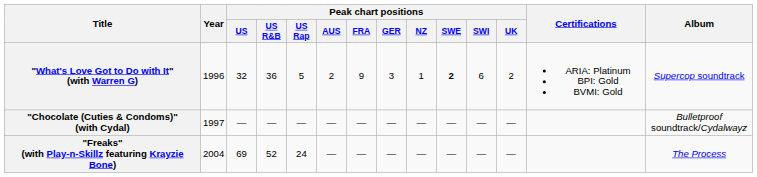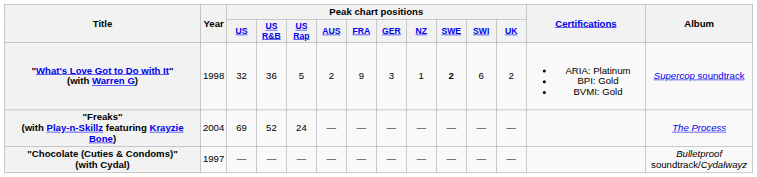 <table class="wikitable plainrowheaders" style="text-align:center;">
 <tr>
 <th scope="col" rowspan="2" style="width:20em;">Title</th>
 <th scope="col" rowspan="2">Year</th>
 <th scope="col" colspan="10">Peak chart positions</th>
 <th scope="col" rowspan="2" style="width:12em;"><a href='#'>Certifications</a></th>
 <th scope="col" rowspan="2">Album</th>
 </tr>
 <tr>
 <th scope="col" style="width:3em;font-size:90%;"><a href='#'>US</a><br></th>
 <th scope="col" style="width:3em;font-size:90%;"><a href='#'>US<br>R&B</a><br></th>
 <th scope="col" style="width:3em;font-size:90%;"><a href='#'>US<br>Rap</a><br></th>
 <th scope="col" style="width:3em;font-size:90%;"><a href='#'>AUS</a></th>
 <th scope="col" style="width:3em;font-size:90%;"><a href='#'>FRA</a><br></th>
 <th scope="col" style="width:3em;font-size:90%;"><a href='#'>GER</a><br></th>
 <th scope="col" style="width:3em;font-size:90%;"><a href='#'>NZ</a></th>
 <th scope="col" style="width:3em;font-size:90%;"><a href='#'>SWE</a><br></th>
 <th scope="col" style="width:3em;font-size:90%;"><a href='#'>SWI</a><br></th>
 <th scope="col" style="width:3em;font-size:90%;"><a href='#'>UK</a></th>
 </tr>
 <tr>
 <th scope="row">"<a href='#'>What's Love Got to Do with It</a>"<br><span>(with <a href='#'>Warren G</a>)</span></th>
-<td>1996</td>
+<td>1998</td>
 <td>32</td>
 <td>36</td>
 <td>5</td>
 <td>2</td>
 <td>9</td>
 <td>3</td>
 <td>1</td>
 <td><strong>2</strong></td>
 <td>6</td>
 <td>2</td>
 <td><br><ul><li>ARIA: Platinum</li><li>BPI: Gold</li><li>BVMI: Gold</li></ul></td>
 <td><a href='#'><em>Supercop</em> soundtrack</a></td>
+</tr>
+<tr>
+<th scope="row">"Freaks"<br><span>(with <a href='#'>Play-n-Skillz</a> featuring <a href='#'>Krayzie Bone</a>)</span></th>
+<td>2004</td>
+<td>69</td>
+<td>52</td>
+<td>24</td>
+<td>—</td>
+<td>—</td>
+<td>—</td>
+<td>—</td>
+<td>—</td>
+<td>—</td>
+<td>—</td>
+<td></td>
+<td><em><a href='#'>The Process</a></em></td>
 </tr>
 <tr>
 <th scope="row">"Chocolate (Cuties & Condoms)"<br><span>(with Cydal)</span></th>
 <td>1997</td>
 <td>—</td>
 <td>—</td>
 <td>—</td>
 <td>—</td>
 <td>—</td>
 <td>—</td>
 <td>—</td>
 <td>—</td>
 <td>—</td>
 <td>—</td>
 <td></td>
 <td><em>Bulletproof</em> soundtrack/<em>Cydalwayz</em></td>
 </tr>
-<tr>
-<th scope="row">"Freaks"<br><span>(with <a href='#'>Play-n-Skillz</a> featuring <a href='#'>Krayzie Bone</a>)</span></th>
-<td>2004</td>
-<td>69</td>
-<td>52</td>
-<td>24</td>
-<td>—</td>
-<td>—</td>
-<td>—</td>
-<td>—</td>
-<td>—</td>
-<td>—</td>
-<td>—</td>
-<td></td>
-<td><em><a href='#'>The Process</a></em></td>
-</tr>
 </table>
